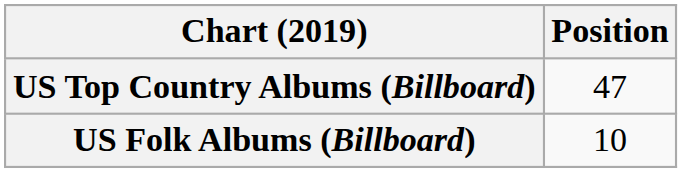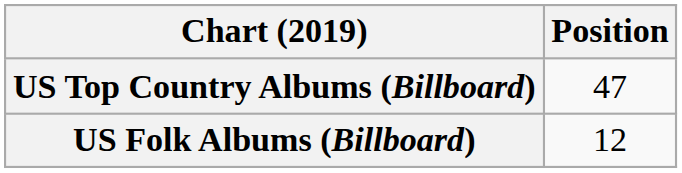 <table class="wikitable sortable plainrowheaders" style="text-align:center">
 <tr>
 <th scope="col">Chart (2019)</th>
 <th scope="col">Position</th>
 </tr>
 <tr>
 <th scope="row">US Top Country Albums (<em>Billboard</em>)</th>
 <td>47</td>
 </tr>
 <tr>
 <th scope="row">US Folk Albums (<em>Billboard</em>)</th>
-<td>10</td>
+<td>12</td>
 </tr>
 </table>
